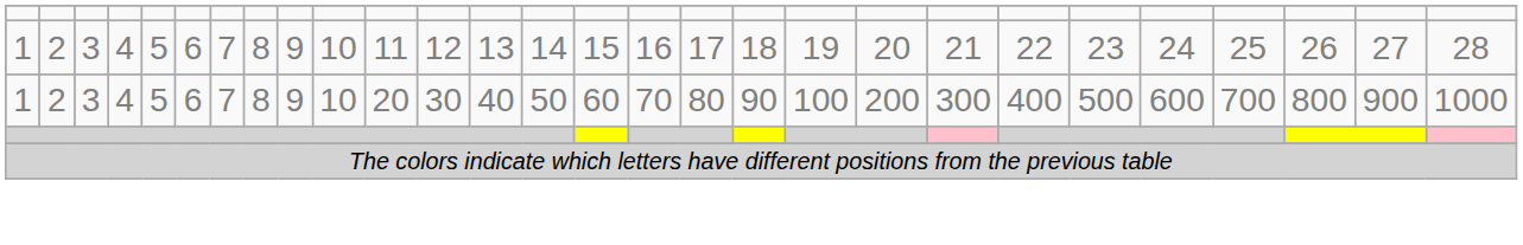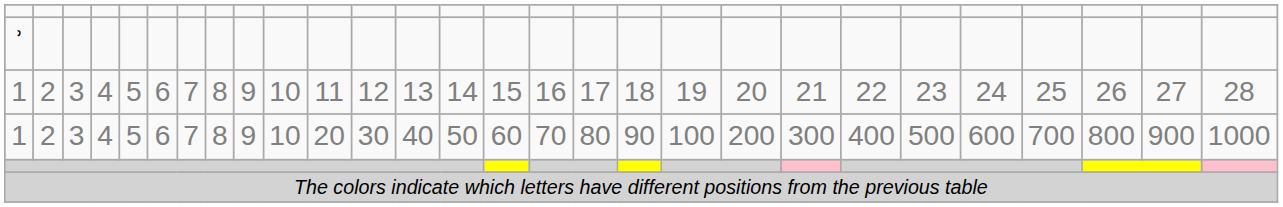 <table class="wikitable" style="text-align:center;">
 <tr>
 <td></td>
 <td></td>
 <td></td>
 <td></td>
 <td></td>
 <td></td>
 <td></td>
 <td></td>
 <td></td>
 <td></td>
 <td></td>
 <td></td>
 <td></td>
 <td></td>
 <td></td>
 <td></td>
+<td></td>
+<td></td>
+<td></td>
+<td></td>
+<td></td>
+<td></td>
+<td></td>
+<td></td>
+<td></td>
+<td></td>
+<td></td>
+<td></td>
+</tr>
+<tr>
+<td><big>ʾ</big></td>
+<td></td>
+<td></td>
+<td></td>
+<td></td>
+<td></td>
+<td></td>
+<td></td>
+<td></td>
+<td></td>
+<td></td>
+<td></td>
+<td></td>
+<td></td>
+<td></td>
+<td><big></big></td>
 <td></td>
 <td></td>
 <td></td>
 <td></td>
 <td></td>
 <td></td>
 <td></td>
 <td></td>
 <td></td>
 <td></td>
 <td></td>
 <td></td>
 </tr>
 <tr style="color:gray">
 <td>1</td>
 <td>2</td>
 <td>3</td>
 <td>4</td>
 <td>5</td>
 <td>6</td>
 <td>7</td>
 <td>8</td>
 <td>9</td>
 <td>10</td>
 <td>11</td>
 <td>12</td>
 <td>13</td>
 <td>14</td>
 <td>15</td>
 <td>16</td>
 <td>17</td>
 <td>18</td>
 <td>19</td>
 <td>20</td>
 <td>21</td>
 <td>22</td>
 <td>23</td>
 <td>24</td>
 <td>25</td>
 <td>26</td>
 <td>27</td>
 <td>28</td>
 </tr>
 <tr style="color:gray">
 <td>1</td>
 <td>2</td>
 <td>3</td>
 <td>4</td>
 <td>5</td>
 <td>6</td>
 <td>7</td>
 <td>8</td>
 <td>9</td>
 <td>10</td>
 <td>20</td>
 <td>30</td>
 <td>40</td>
 <td>50</td>
 <td>60</td>
 <td>70</td>
 <td>80</td>
 <td>90</td>
 <td>100</td>
 <td>200</td>
 <td>300</td>
 <td>400</td>
 <td>500</td>
 <td>600</td>
 <td>700</td>
 <td>800</td>
 <td>900</td>
 <td>1000</td>
 </tr>
 <tr>
 <td colspan="14" bgcolor="lightgrey"></td>
 <td colspan="1" bgcolor="yellow"></td>
 <td colspan="2" bgcolor="lightgrey"></td>
 <td colspan="1" bgcolor="yellow"></td>
 <td colspan="2" bgcolor="lightgrey"></td>
 <td colspan="1" bgcolor="pink"></td>
 <td colspan="4" bgcolor="lightgrey"></td>
 <td colspan="2" bgcolor="yellow"></td>
 <td colspan="1" bgcolor="pink"></td>
 </tr>
 <tr>
 <td colspan="28" bgcolor="lightgrey" style="font-size: 70%; font-style: italic;">The colors indicate which letters have different positions from the previous table</td>
 </tr>
 </table>
